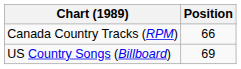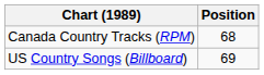 <table class="wikitable sortable">
 <tr>
 <th scope="col">Chart (1989)</th>
 <th scope="col">Position</th>
 </tr>
 <tr>
 <td>Canada Country Tracks (<em><a href='#'>RPM</a></em>)</td>
-<td align="center">66</td>
+<td align="center">68</td>
 </tr>
 <tr>
 <td>US <a href='#'>Country Songs</a> (<em><a href='#'>Billboard</a></em>)</td>
 <td align="center">69</td>
 </tr>
 </table>
